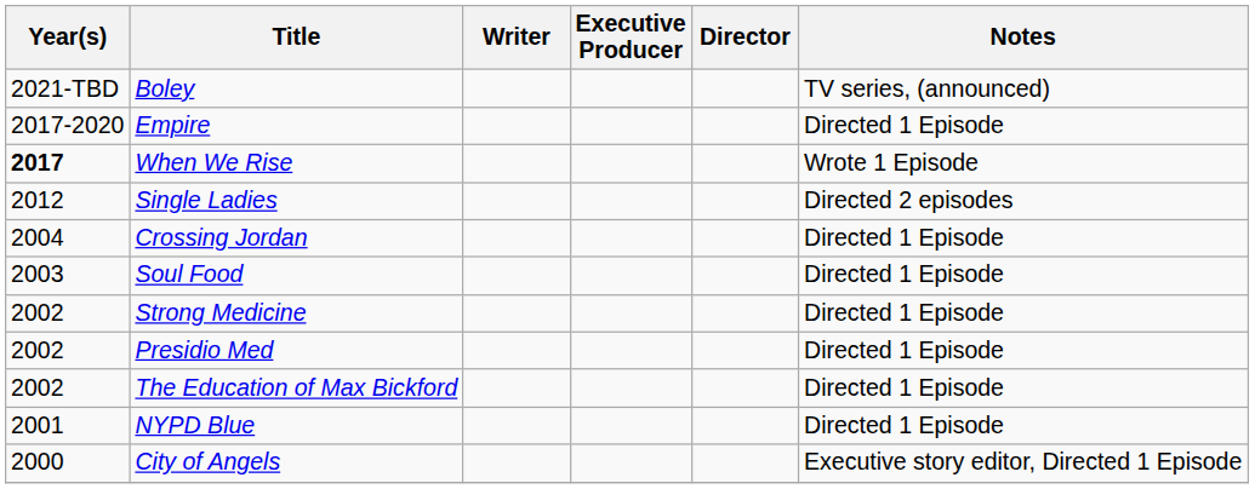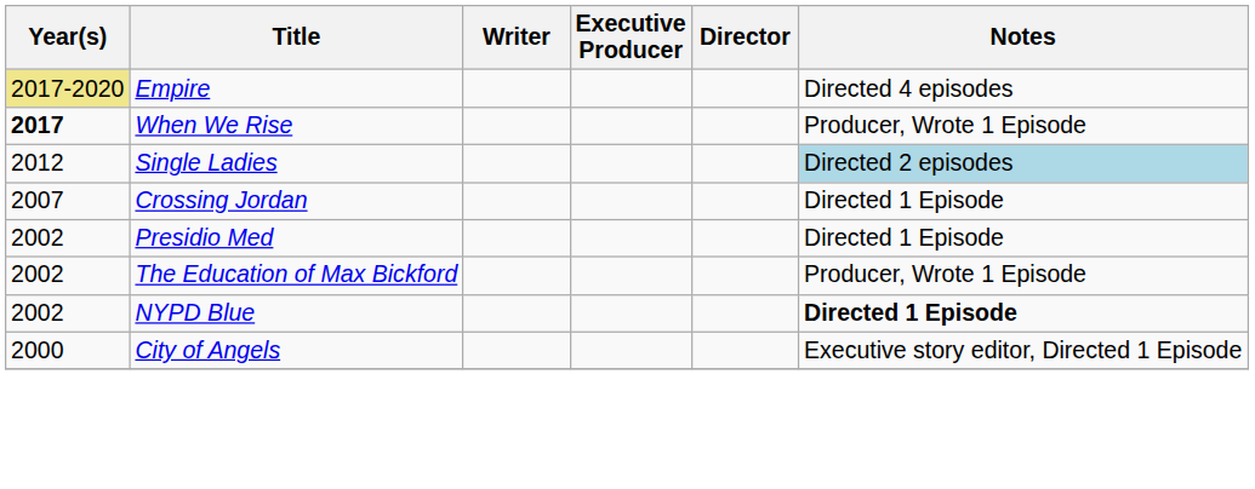 <table class="wikitable">
 <tr>
 <th>Year(s)</th>
 <th>Title</th>
 <th width=65>Writer</th>
 <th width=65>Executive<br>Producer</th>
 <th width=65>Director</th>
 <th>Notes</th>
 </tr>
 <tr>
-<td>2021-TBD</td>
-<td><em><a href='#'>Boley</a></em></td>
-<td></td>
-<td></td>
-<td></td>
-<td>TV series, (announced)</td>
-</tr>
-<tr>
-<td>2017-2020</td>
+<td style="background: khaki;">2017-2020</td>
 <td><a href='#'><em>Empire</em></a></td>
 <td></td>
 <td></td>
 <td></td>
-<td>Directed 1 Episode</td>
+<td>Directed 4 episodes</td>
 </tr>
 <tr>
 <td><strong>2017</strong></td>
 <td><em><a href='#'>When We Rise</a></em></td>
 <td></td>
 <td></td>
 <td></td>
-<td>Wrote 1 Episode</td>
+<td>Producer, Wrote 1 Episode</td>
 </tr>
 <tr>
 <td>2012</td>
 <td><em><a href='#'>Single Ladies</a></em></td>
 <td></td>
 <td></td>
 <td></td>
-<td>Directed 2 episodes</td>
+<td style="background: lightblue;">Directed 2 episodes</td>
 </tr>
 <tr>
-<td>2004</td>
+<td>2007</td>
 <td><em><a href='#'>Crossing Jordan</a></em></td>
-<td></td>
-<td></td>
-<td></td>
-<td>Directed 1 Episode</td>
-</tr>
-<tr>
-<td>2003</td>
-<td><em><a href='#'>Soul Food</a></em></td>
-<td></td>
-<td></td>
-<td></td>
-<td>Directed 1 Episode</td>
-</tr>
-<tr>
-<td>2002</td>
-<td><em><a href='#'>Strong Medicine</a></em></td>
 <td></td>
 <td></td>
 <td></td>
 <td>Directed 1 Episode</td>
 </tr>
 <tr>
 <td>2002</td>
 <td><em><a href='#'>Presidio Med</a></em></td>
 <td></td>
 <td></td>
 <td></td>
 <td>Directed 1 Episode</td>
 </tr>
 <tr>
 <td>2002</td>
 <td><em><a href='#'>The Education of Max Bickford</a></em></td>
 <td></td>
 <td></td>
 <td></td>
-<td>Directed 1 Episode</td>
+<td>Producer, Wrote 1 Episode</td>
 </tr>
 <tr>
-<td>2001</td>
+<td>2002</td>
 <td><em><a href='#'>NYPD Blue</a></em></td>
 <td></td>
 <td></td>
 <td></td>
-<td>Directed 1 Episode</td>
+<td><strong>Directed 1 Episode</strong></td>
 </tr>
 <tr>
 <td>2000</td>
 <td><em><a href='#'>City of Angels</a></em></td>
 <td></td>
 <td></td>
 <td></td>
 <td>Executive story editor, Directed 1 Episode</td>
 </tr>
 <tr>
 </tr>
 </table>
